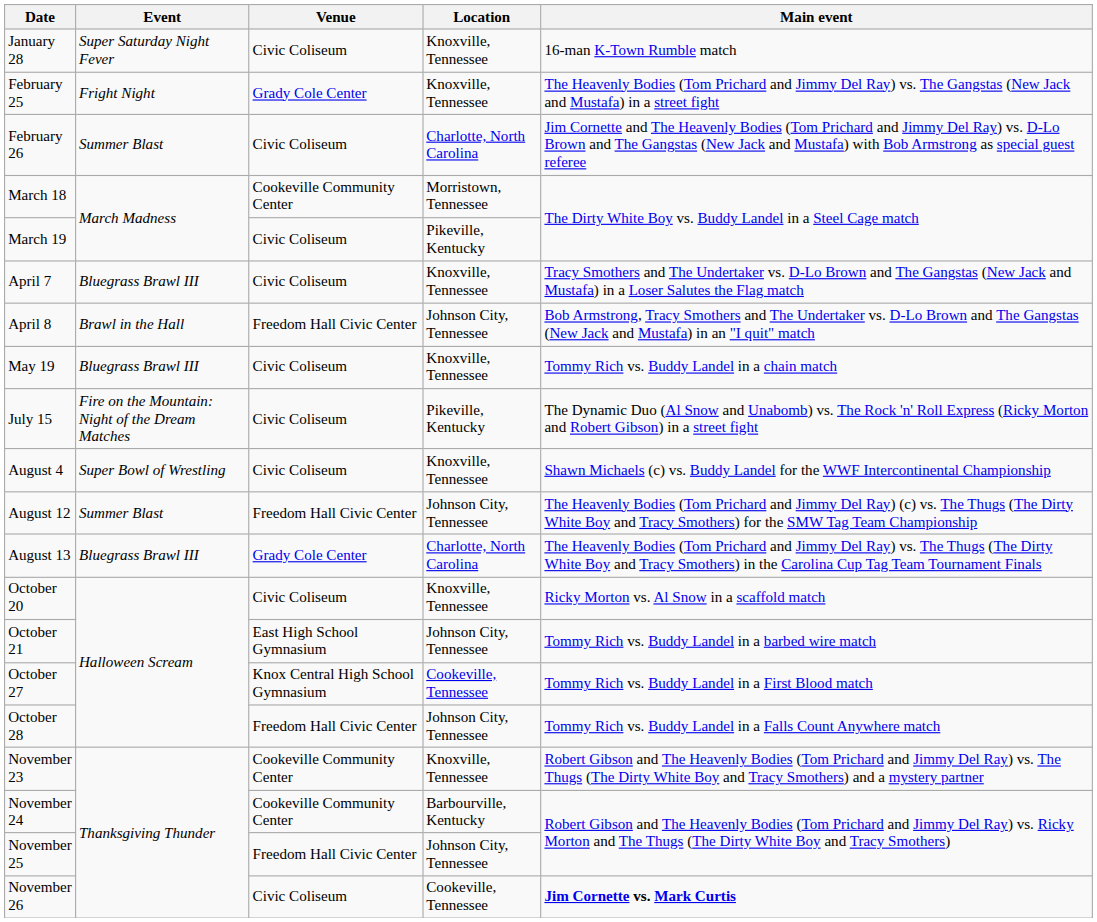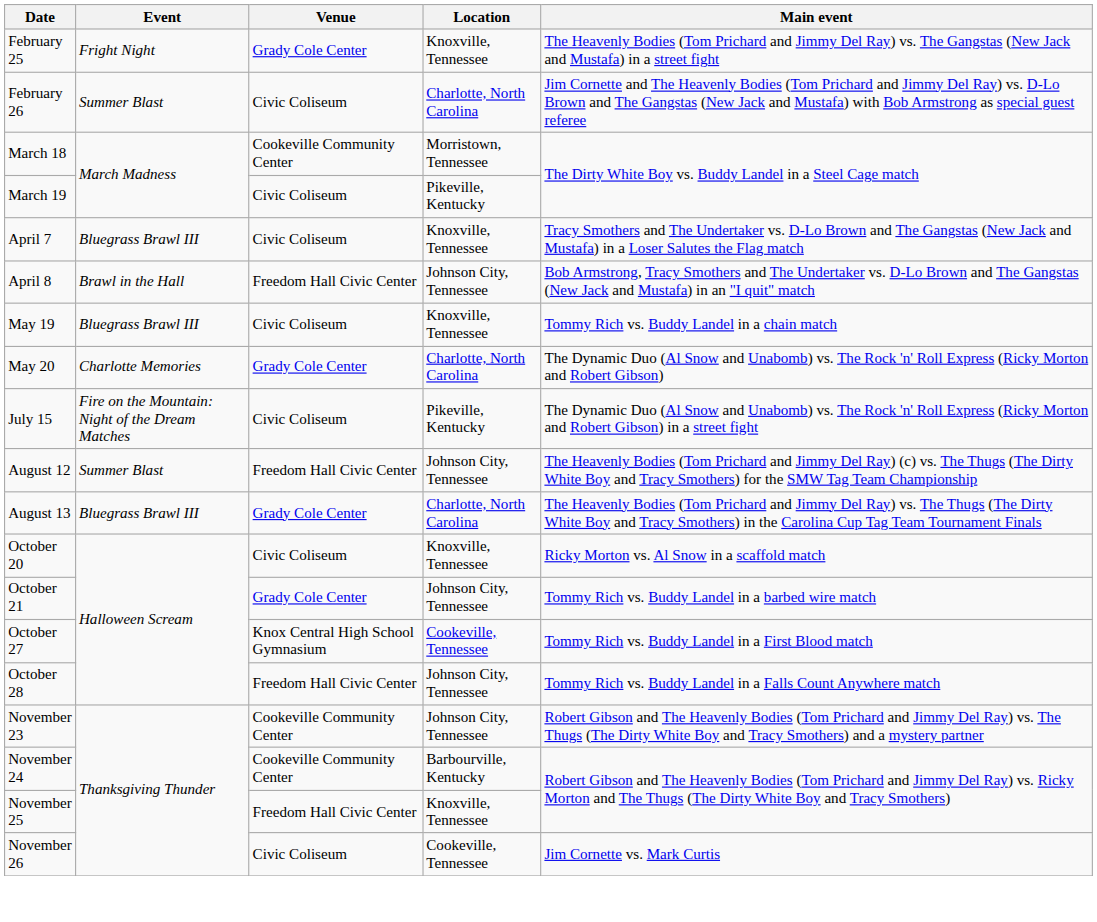 <table class="sortable wikitable succession-box" style="font-size:85%;">
 <tr>
 <th scope="col" width="10">Date</th>
 <th scope="col" width="150">Event</th>
 <th scope="col" width="150">Venue</th>
 <th scope="col" width="100">Location</th>
 <th scope="col" width="490">Main event</th>
-</tr>
-<tr>
-<td>January 28</td>
-<td><em>Super Saturday Night Fever</em></td>
-<td>Civic Coliseum</td>
-<td>Knoxville, Tennessee</td>
-<td>16-man <a href='#'>K-Town Rumble</a> match</td>
 </tr>
 <tr>
 <td>February 25</td>
 <td><em>Fright Night</em></td>
 <td><a href='#'>Grady Cole Center</a></td>
 <td>Knoxville, Tennessee</td>
 <td><a href='#'>The Heavenly Bodies</a> (<a href='#'>Tom Prichard</a> and <a href='#'>Jimmy Del Ray</a>) vs. <a href='#'>The Gangstas</a> (<a href='#'>New Jack</a> and <a href='#'>Mustafa</a>) in a <a href='#'>street fight</a></td>
 </tr>
 <tr>
 <td>February 26</td>
 <td><em>Summer Blast</em></td>
 <td>Civic Coliseum</td>
 <td><a href='#'>Charlotte, North Carolina</a></td>
 <td><a href='#'>Jim Cornette</a> and <a href='#'>The Heavenly Bodies</a> (<a href='#'>Tom Prichard</a> and <a href='#'>Jimmy Del Ray</a>) vs. <a href='#'>D-Lo Brown</a> and <a href='#'>The Gangstas</a> (<a href='#'>New Jack</a> and <a href='#'>Mustafa</a>) with <a href='#'>Bob Armstrong</a> as <a href='#'>special guest referee</a></td>
 </tr>
 <tr>
 <td>March 18</td>
 <td rowspan=2><em> March Madness</em></td>
 <td>Cookeville Community Center</td>
 <td>Morristown, Tennessee</td>
 <td rowspan=2><a href='#'>The Dirty White Boy</a> vs. <a href='#'>Buddy Landel</a> in a <a href='#'>Steel Cage match</a></td>
 </tr>
 <tr>
 <td>March 19</td>
 <td>Civic Coliseum</td>
 <td>Pikeville, Kentucky</td>
 </tr>
 <tr>
 <td>April 7</td>
 <td><em>Bluegrass Brawl III</em></td>
 <td>Civic Coliseum</td>
 <td>Knoxville, Tennessee</td>
 <td><a href='#'>Tracy Smothers</a> and <a href='#'>The Undertaker</a> vs. <a href='#'>D-Lo Brown</a> and <a href='#'>The Gangstas</a> (<a href='#'>New Jack</a> and <a href='#'>Mustafa</a>) in a <a href='#'>Loser Salutes the Flag match</a></td>
 </tr>
 <tr>
 <td>April 8</td>
 <td><em>Brawl in the Hall</em></td>
 <td>Freedom Hall Civic Center</td>
 <td>Johnson City, Tennessee</td>
 <td><a href='#'>Bob Armstrong</a>, <a href='#'>Tracy Smothers</a> and <a href='#'>The Undertaker</a> vs. <a href='#'>D-Lo Brown</a> and <a href='#'>The Gangstas</a> (<a href='#'>New Jack</a> and <a href='#'>Mustafa</a>) in an <a href='#'>"I quit" match</a></td>
 </tr>
 <tr>
 <td>May 19</td>
 <td><em>Bluegrass Brawl III</em></td>
 <td>Civic Coliseum</td>
 <td>Knoxville, Tennessee</td>
 <td><a href='#'>Tommy Rich</a> vs. <a href='#'>Buddy Landel</a> in a <a href='#'>chain match</a></td>
 </tr>
 <tr>
+<td>May 20</td>
+<td><em>Charlotte Memories</em></td>
+<td><a href='#'>Grady Cole Center</a></td>
+<td><a href='#'>Charlotte, North Carolina</a></td>
+<td>The Dynamic Duo (<a href='#'>Al Snow</a> and <a href='#'>Unabomb</a>) vs. <a href='#'>The Rock 'n' Roll Express</a> (<a href='#'>Ricky Morton</a> and <a href='#'>Robert Gibson</a>) </td>
+</tr>
+<tr>
 <td>July 15</td>
 <td><em>Fire on the Mountain: Night of the Dream Matches</em></td>
 <td>Civic Coliseum</td>
 <td>Pikeville, Kentucky</td>
 <td>The Dynamic Duo (<a href='#'>Al Snow</a> and <a href='#'>Unabomb</a>) vs. <a href='#'>The Rock 'n' Roll Express</a> (<a href='#'>Ricky Morton</a> and <a href='#'>Robert Gibson</a>) in a <a href='#'>street fight</a></td>
-</tr>
-<tr>
-<td>August 4</td>
-<td><em>Super Bowl of Wrestling</em></td>
-<td>Civic Coliseum</td>
-<td>Knoxville, Tennessee</td>
-<td><a href='#'>Shawn Michaels</a> (c) vs. <a href='#'>Buddy Landel</a> for the <a href='#'>WWF Intercontinental Championship</a></td>
 </tr>
 <tr>
 <td>August 12</td>
 <td><em>Summer Blast</em></td>
 <td>Freedom Hall Civic Center</td>
 <td>Johnson City, Tennessee</td>
 <td><a href='#'>The Heavenly Bodies</a> (<a href='#'>Tom Prichard</a> and <a href='#'>Jimmy Del Ray</a>) (c) vs. <a href='#'>The Thugs</a> (<a href='#'>The Dirty White Boy</a> and <a href='#'>Tracy Smothers</a>) for the <a href='#'>SMW Tag Team Championship</a></td>
 </tr>
 <tr>
 <td>August 13</td>
 <td><em>Bluegrass Brawl III</em></td>
 <td><a href='#'>Grady Cole Center</a></td>
 <td><a href='#'>Charlotte, North Carolina</a></td>
 <td><a href='#'>The Heavenly Bodies</a> (<a href='#'>Tom Prichard</a> and <a href='#'>Jimmy Del Ray</a>) vs. <a href='#'>The Thugs</a> (<a href='#'>The Dirty White Boy</a> and <a href='#'>Tracy Smothers</a>) in the <a href='#'>Carolina Cup Tag Team Tournament Finals</a></td>
 </tr>
 <tr>
 <td>October 20</td>
 <td rowspan=4><em>Halloween Scream</em></td>
 <td>Civic Coliseum</td>
 <td>Knoxville, Tennessee</td>
 <td><a href='#'>Ricky Morton</a> vs. <a href='#'>Al Snow</a> in a <a href='#'>scaffold match</a></td>
 </tr>
 <tr>
 <td>October 21</td>
-<td>East High School Gymnasium</td>
+<td><a href='#'>Grady Cole Center</a></td>
 <td>Johnson City, Tennessee</td>
 <td><a href='#'>Tommy Rich</a> vs. <a href='#'>Buddy Landel</a> in a <a href='#'>barbed wire match</a></td>
 </tr>
 <tr>
 <td>October 27</td>
 <td>Knox Central High School Gymnasium</td>
 <td><a href='#'>Cookeville, Tennessee</a></td>
 <td><a href='#'>Tommy Rich</a> vs. <a href='#'>Buddy Landel</a> in a <a href='#'>First Blood match</a></td>
 </tr>
 <tr>
 <td>October 28</td>
 <td>Freedom Hall Civic Center</td>
 <td>Johnson City, Tennessee</td>
 <td><a href='#'>Tommy Rich</a> vs. <a href='#'>Buddy Landel</a> in a <a href='#'>Falls Count Anywhere match</a></td>
 </tr>
 <tr>
 <td>November 23</td>
 <td rowspan=4><em>Thanksgiving Thunder</em></td>
 <td>Cookeville Community Center</td>
-<td>Knoxville, Tennessee</td>
+<td>Johnson City, Tennessee</td>
 <td><a href='#'>Robert Gibson</a> and <a href='#'>The Heavenly Bodies</a> (<a href='#'>Tom Prichard</a> and <a href='#'>Jimmy Del Ray</a>) vs. <a href='#'>The Thugs</a> (<a href='#'>The Dirty White Boy</a> and <a href='#'>Tracy Smothers</a>) and a <a href='#'>mystery partner</a></td>
 </tr>
 <tr>
 <td>November 24</td>
 <td>Cookeville Community Center</td>
 <td>Barbourville, Kentucky</td>
 <td rowspan=2><a href='#'>Robert Gibson</a> and <a href='#'>The Heavenly Bodies</a> (<a href='#'>Tom Prichard</a> and <a href='#'>Jimmy Del Ray</a>) vs. <a href='#'>Ricky Morton</a> and <a href='#'>The Thugs</a> (<a href='#'>The Dirty White Boy</a> and <a href='#'>Tracy Smothers</a>)</td>
 </tr>
 <tr>
 <td>November 25</td>
 <td>Freedom Hall Civic Center</td>
-<td>Johnson City, Tennessee</td>
+<td>Knoxville, Tennessee</td>
 </tr>
 <tr>
 <td>November 26</td>
 <td>Civic Coliseum</td>
 <td>Cookeville, Tennessee</td>
-<td><strong><a href='#'>Jim Cornette</a> vs. <a href='#'>Mark Curtis</a></strong></td>
+<td><a href='#'>Jim Cornette</a> vs. <a href='#'>Mark Curtis</a></td>
 </tr>
 </table>
